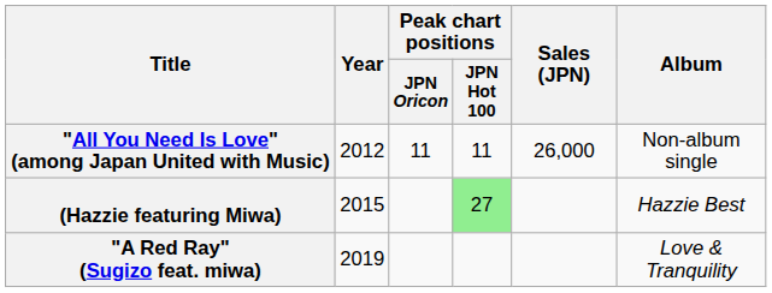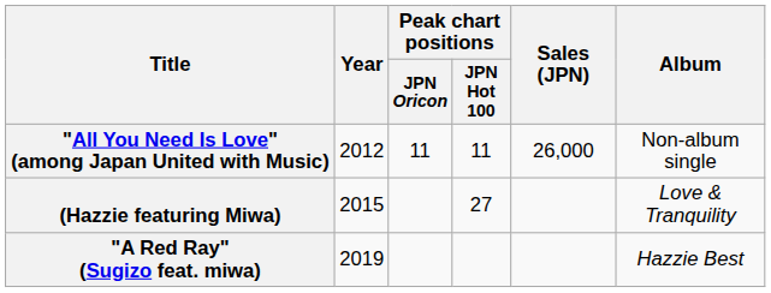 <table class="wikitable plainrowheaders" style="text-align:center;">
 <tr>
 <th scope="col" rowspan="2" style="width:16em;">Title</th>
 <th scope="col" rowspan="2">Year</th>
 <th scope="col" colspan="2">Peak chart positions</th>
 <th scope="col" rowspan="2">Sales (JPN)</th>
 <th scope="col" rowspan="2">Album</th>
 </tr>
 <tr>
 <th style="width:3em;font-size:85%">JPN <em>Oricon</em><br></th>
 <th style="width:3em;font-size:85%">JPN Hot 100<br></th>
 </tr>
 <tr>
 <th scope="row">"<a href='#'>All You Need Is Love</a>"<br><span>(among Japan United with Music)</span></th>
 <td>2012</td>
 <td>11</td>
 <td>11</td>
 <td>26,000</td>
 <td>Non-album single</td>
 </tr>
 <tr>
 <th scope="row"><br><span>(Hazzie featuring Miwa)</span></th>
 <td>2015</td>
 <td></td>
-<td style="background: lightgreen;">27</td>
+<td>27</td>
 <td></td>
-<td><em>Hazzie Best</em></td>
+<td><em>Love & Tranquility</em></td>
 </tr>
 <tr>
 <th scope="row">"A Red Ray"<br><span>(<a href='#'>Sugizo</a> feat. miwa)</span></th>
 <td>2019</td>
 <td></td>
 <td></td>
 <td></td>
-<td><em>Love & Tranquility</em></td>
+<td><em>Hazzie Best</em></td>
 </tr>
 </table>
